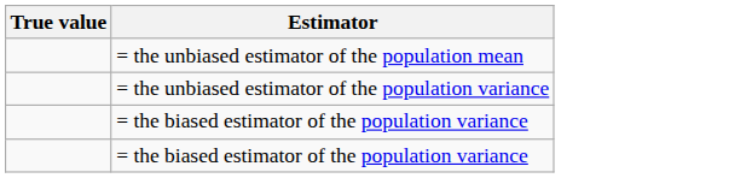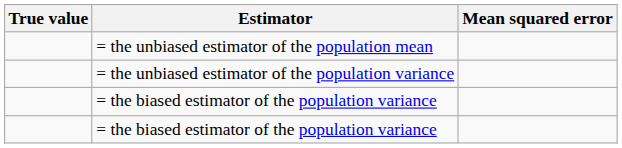 <table class="wikitable">
 <tr>
 <th>True value</th>
 <th>Estimator</th>
+<th>Mean squared error</th>
 </tr>
 <tr>
 <td></td>
 <td> = the unbiased estimator of the <a href='#'>population mean</a></td>
+<td></td>
 </tr>
 <tr>
 <td></td>
 <td> = the unbiased estimator of the <a href='#'>population variance</a></td>
+<td></td>
 </tr>
 <tr>
 <td></td>
 <td> = the biased estimator of the <a href='#'>population variance</a></td>
+<td></td>
 </tr>
 <tr>
 <td></td>
 <td> = the biased estimator of the <a href='#'>population variance</a></td>
+<td></td>
 </tr>
 </table>
